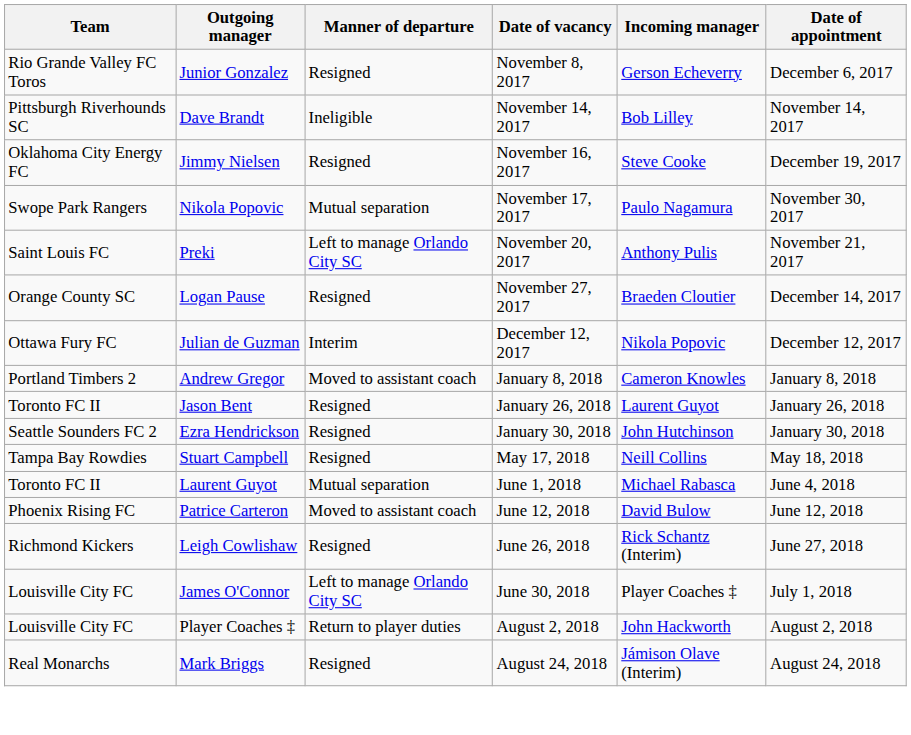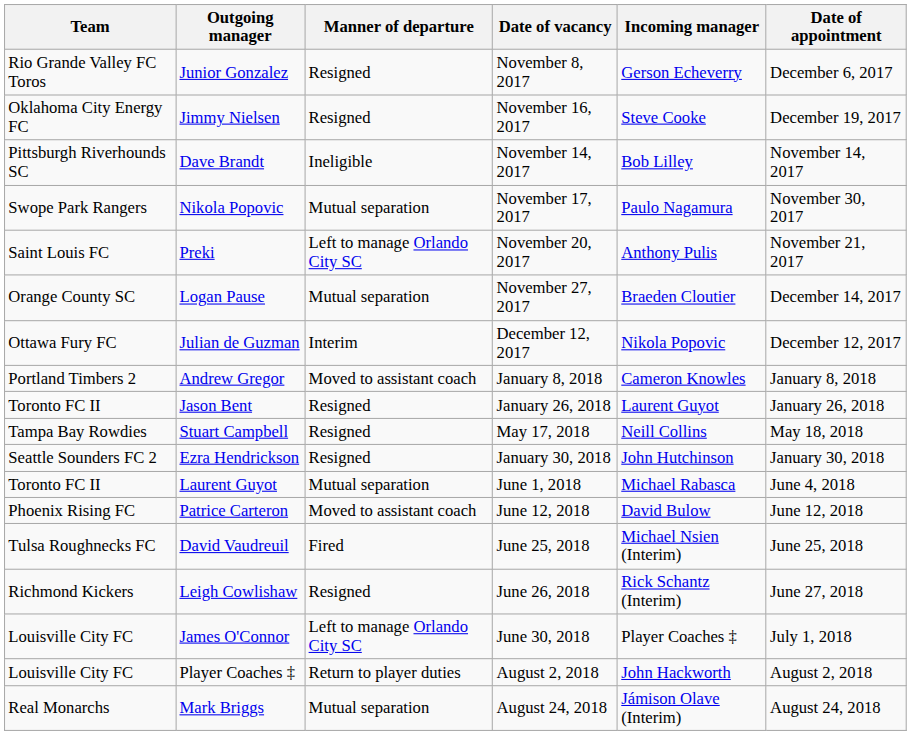 <table class="wikitable sortable">
 <tr>
 <th>Team</th>
 <th>Outgoing manager</th>
 <th>Manner of departure</th>
 <th>Date of vacancy</th>
 <th>Incoming manager</th>
 <th>Date of appointment</th>
 </tr>
 <tr>
 <td>Rio Grande Valley FC Toros</td>
 <td> <a href='#'>Junior Gonzalez</a></td>
 <td>Resigned</td>
 <td>November 8, 2017</td>
 <td> <a href='#'>Gerson Echeverry</a></td>
 <td>December 6, 2017</td>
 </tr>
 <tr>
+<td>Oklahoma City Energy FC</td>
+<td> <a href='#'>Jimmy Nielsen</a></td>
+<td>Resigned</td>
+<td>November 16, 2017</td>
+<td> <a href='#'>Steve Cooke</a></td>
+<td>December 19, 2017</td>
+</tr>
+<tr>
 <td>Pittsburgh Riverhounds SC</td>
 <td> <a href='#'>Dave Brandt</a></td>
 <td>Ineligible</td>
 <td>November 14, 2017</td>
 <td> <a href='#'>Bob Lilley</a></td>
 <td>November 14, 2017</td>
-</tr>
-<tr>
-<td>Oklahoma City Energy FC</td>
-<td> <a href='#'>Jimmy Nielsen</a></td>
-<td>Resigned</td>
-<td>November 16, 2017</td>
-<td> <a href='#'>Steve Cooke</a></td>
-<td>December 19, 2017</td>
 </tr>
 <tr>
 <td>Swope Park Rangers</td>
 <td> <a href='#'>Nikola Popovic</a></td>
 <td>Mutual separation</td>
 <td>November 17, 2017</td>
 <td> <a href='#'>Paulo Nagamura</a></td>
 <td>November 30, 2017</td>
 </tr>
 <tr>
 <td>Saint Louis FC</td>
 <td> <a href='#'>Preki</a></td>
 <td>Left to manage <a href='#'>Orlando City SC</a></td>
 <td>November 20, 2017</td>
 <td> <a href='#'>Anthony Pulis</a></td>
 <td>November 21, 2017</td>
 </tr>
 <tr>
 <td>Orange County SC</td>
 <td> <a href='#'>Logan Pause</a></td>
-<td>Resigned</td>
+<td>Mutual separation</td>
 <td>November 27, 2017</td>
 <td> <a href='#'>Braeden Cloutier</a></td>
 <td>December 14, 2017</td>
 </tr>
 <tr>
 <td>Ottawa Fury FC</td>
 <td> <a href='#'>Julian de Guzman</a></td>
 <td>Interim</td>
 <td>December 12, 2017</td>
 <td> <a href='#'>Nikola Popovic</a></td>
 <td>December 12, 2017</td>
 </tr>
 <tr>
 <td>Portland Timbers 2</td>
 <td> <a href='#'>Andrew Gregor</a></td>
 <td>Moved to assistant coach</td>
 <td>January 8, 2018</td>
 <td> <a href='#'>Cameron Knowles</a></td>
 <td>January 8, 2018</td>
 </tr>
 <tr>
 <td>Toronto FC II</td>
 <td> <a href='#'>Jason Bent</a></td>
 <td>Resigned</td>
 <td>January 26, 2018</td>
 <td> <a href='#'>Laurent Guyot</a></td>
 <td>January 26, 2018</td>
 </tr>
 <tr>
+<td>Tampa Bay Rowdies</td>
+<td> <a href='#'>Stuart Campbell</a></td>
+<td>Resigned</td>
+<td>May 17, 2018</td>
+<td> <a href='#'>Neill Collins</a></td>
+<td>May 18, 2018</td>
+</tr>
+<tr>
 <td>Seattle Sounders FC 2</td>
 <td> <a href='#'>Ezra Hendrickson</a></td>
 <td>Resigned</td>
 <td>January 30, 2018</td>
 <td> <a href='#'>John Hutchinson</a></td>
 <td>January 30, 2018</td>
-</tr>
-<tr>
-<td>Tampa Bay Rowdies</td>
-<td> <a href='#'>Stuart Campbell</a></td>
-<td>Resigned</td>
-<td>May 17, 2018</td>
-<td> <a href='#'>Neill Collins</a></td>
-<td>May 18, 2018</td>
 </tr>
 <tr>
 <td>Toronto FC II</td>
 <td> <a href='#'>Laurent Guyot</a></td>
 <td>Mutual separation</td>
 <td>June 1, 2018</td>
 <td> <a href='#'>Michael Rabasca</a></td>
 <td>June 4, 2018</td>
 </tr>
 <tr>
 <td>Phoenix Rising FC</td>
 <td> <a href='#'>Patrice Carteron</a></td>
 <td>Moved to assistant coach</td>
 <td>June 12, 2018</td>
 <td> <a href='#'>David Bulow</a></td>
 <td>June 12, 2018</td>
+</tr>
+<tr>
+<td>Tulsa Roughnecks FC</td>
+<td> <a href='#'>David Vaudreuil</a></td>
+<td>Fired</td>
+<td>June 25, 2018</td>
+<td> <a href='#'>Michael Nsien</a> (Interim)</td>
+<td>June 25, 2018</td>
 </tr>
 <tr>
 <td>Richmond Kickers</td>
 <td> <a href='#'>Leigh Cowlishaw</a></td>
 <td>Resigned</td>
 <td>June 26, 2018</td>
 <td> <a href='#'>Rick Schantz</a> (Interim)</td>
 <td>June 27, 2018</td>
 </tr>
 <tr>
 <td>Louisville City FC</td>
 <td> <a href='#'>James O'Connor</a></td>
 <td>Left to manage <a href='#'>Orlando City SC</a></td>
 <td>June 30, 2018</td>
 <td> Player Coaches ‡</td>
 <td>July 1, 2018</td>
 </tr>
 <tr>
 <td>Louisville City FC</td>
 <td> Player Coaches ‡</td>
 <td>Return to player duties</td>
 <td>August 2, 2018</td>
 <td> <a href='#'>John Hackworth</a></td>
 <td>August 2, 2018</td>
 </tr>
 <tr>
 <td>Real Monarchs</td>
 <td> <a href='#'>Mark Briggs</a></td>
-<td>Resigned</td>
+<td>Mutual separation</td>
 <td>August 24, 2018</td>
 <td>  <a href='#'>Jámison Olave</a> (Interim)</td>
 <td>August 24, 2018</td>
 </tr>
 </table>
